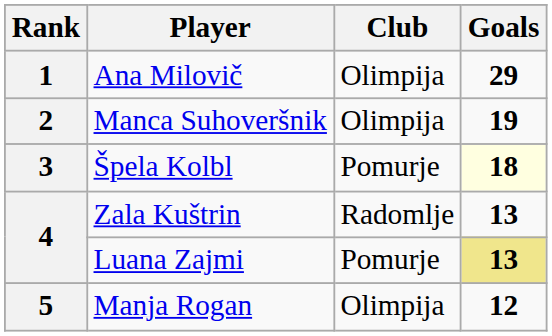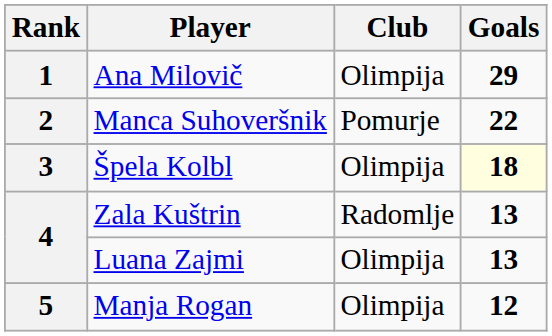 <table class="wikitable" style="text-align:center">
 <tr>
 <th>Rank</th>
 <th>Player</th>
 <th>Club</th>
 <th>Goals</th>
 </tr>
 <tr>
 <th rowspan=1>1</th>
 <td align="left"> <a href='#'>Ana Milovič</a></td>
 <td align="left">Olimpija</td>
 <td rowspan=1><strong>29</strong></td>
 </tr>
 <tr>
 <th>2</th>
 <td align="left"> <a href='#'>Manca Suhoveršnik</a></td>
-<td align="left">Olimpija</td>
-<td><strong>19</strong></td>
+<td align="left">Pomurje</td>
+<td><strong>22</strong></td>
 </tr>
 <tr>
 <th>3</th>
 <td align="left"> <a href='#'>Špela Kolbl</a></td>
-<td align="left">Pomurje</td>
+<td align="left">Olimpija</td>
 <td style="background: lightyellow;"><strong>18</strong></td>
 </tr>
 <tr>
 <th rowspan="2">4</th>
 <td align="left"> <a href='#'>Zala Kuštrin</a></td>
 <td align="left">Radomlje</td>
 <td><strong>13</strong></td>
 </tr>
 <tr>
 <td align="left"> <a href='#'>Luana Zajmi</a></td>
-<td align="left">Pomurje</td>
-<td style="background: khaki;"><strong>13</strong></td>
+<td align="left">Olimpija</td>
+<td><strong>13</strong></td>
 </tr>
 <tr>
 <th rowspan=1>5</th>
 <td align="left"> <a href='#'>Manja Rogan</a></td>
 <td align="left">Olimpija</td>
 <td rowspan=1><strong>12</strong></td>
 </tr>
 </table>
